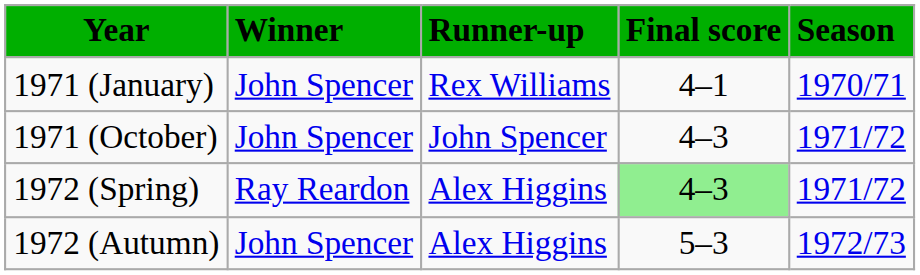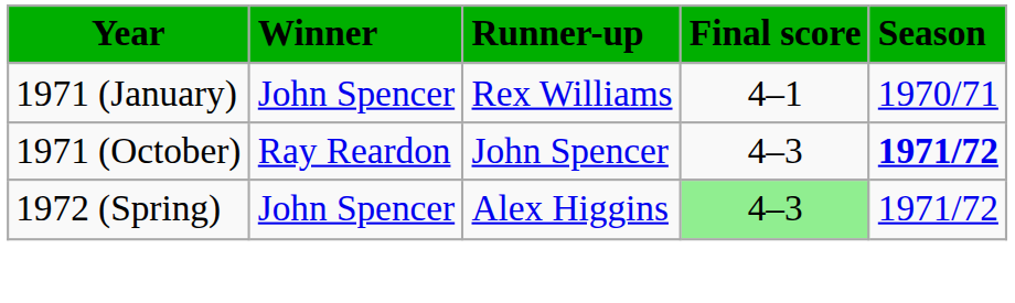 <table class="wikitable" style="margin: auto">
 <tr>
 <th style="text-align: center; background-color: #00af00">Year</th>
 <th style="text-align: left; background-color: #00af00">Winner</th>
 <th style="text-align: left; background-color: #00af00">Runner-up</th>
 <th style="text-align: left; background-color: #00af00">Final score</th>
 <th style="text-align: left; background-color: #00af00">Season</th>
 </tr>
 <tr>
 <td>1971 (January)</td>
 <td> <a href='#'>John Spencer</a></td>
 <td> <a href='#'>Rex Williams</a></td>
 <td style="text-align: center">4–1</td>
 <td><a href='#'>1970/71</a></td>
 </tr>
 <tr>
 <td>1971 (October)</td>
-<td> <a href='#'>John Spencer</a></td>
+<td> <a href='#'>Ray Reardon</a></td>
 <td> <a href='#'>John Spencer</a></td>
 <td style="text-align: center">4–3</td>
-<td><a href='#'>1971/72</a></td>
+<td><strong><a href='#'>1971/72</a></strong></td>
 </tr>
 <tr>
 <td>1972 (Spring)</td>
-<td> <a href='#'>Ray Reardon</a></td>
+<td> <a href='#'>John Spencer</a></td>
 <td> <a href='#'>Alex Higgins</a></td>
 <td style="background: lightgreen; text-align: center">4–3</td>
 <td><a href='#'>1971/72</a></td>
 </tr>
-<tr>
-<td>1972 (Autumn)</td>
-<td> <a href='#'>John Spencer</a></td>
-<td> <a href='#'>Alex Higgins</a></td>
-<td style="text-align: center">5–3</td>
-<td><a href='#'>1972/73</a></td>
-</tr>
 </table>
